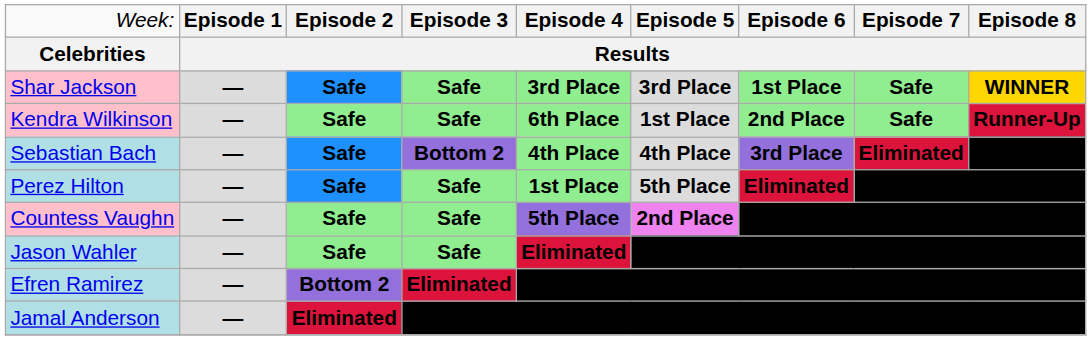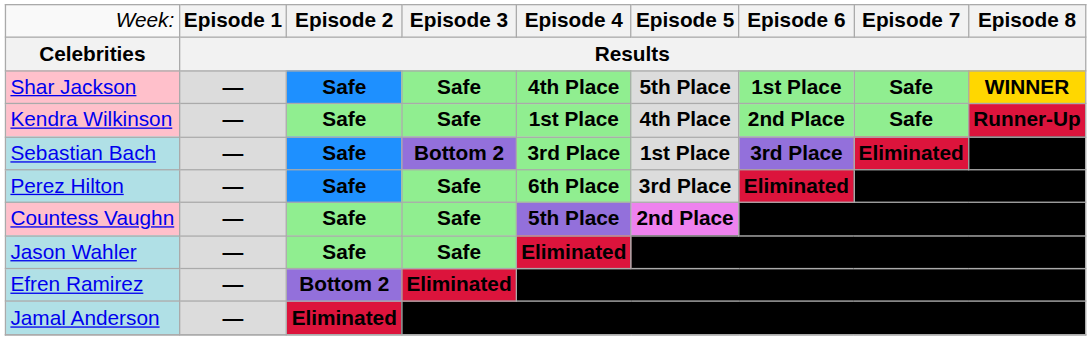 <table class="wikitable" style="margin:1em auto;">
 <tr>
 <td align="right"><em>Week:</em></td>
 <th>Episode 1</th>
 <th>Episode 2</th>
 <th>Episode 3</th>
 <th>Episode 4</th>
 <th>Episode 5</th>
 <th>Episode 6</th>
 <th>Episode 7</th>
 <th>Episode 8</th>
 </tr>
 <tr>
 <th>Celebrities</th>
 <th colspan="9" align="center">Results</th>
 </tr>
 <tr>
 <td bgcolor="pink"><a href='#'>Shar Jackson</a></td>
 <td bgcolor="Gainsboro" align="center"><strong>—</strong></td>
 <td bgcolor="DodgerBlue" align="center"><strong>Safe</strong></td>
 <td bgcolor="LightGreen" align="center"><strong>Safe</strong></td>
-<td bgcolor="LightGreen" align="center"><strong>3rd Place</strong></td>
-<td bgcolor="Gainsboro" align="center"><strong>3rd Place</strong></td>
+<td bgcolor="LightGreen" align="center"><strong>4th Place</strong></td>
+<td bgcolor="Gainsboro" align="center"><strong>5th Place</strong></td>
 <td bgcolor="LightGreen" align="center"><strong>1st Place</strong></td>
 <td bgcolor="LightGreen" align="center"><strong>Safe</strong></td>
 <td bgcolor="Gold" align="center"><strong>WINNER</strong></td>
 </tr>
 <tr>
 <td bgcolor="pink"><a href='#'>Kendra Wilkinson</a></td>
 <td bgcolor="Gainsboro" align="center"><strong>—</strong></td>
 <td bgcolor="LightGreen" align="center"><strong>Safe</strong></td>
 <td bgcolor="LightGreen" align="center"><strong>Safe</strong></td>
-<td bgcolor="LightGreen" align="center"><strong>6th Place</strong></td>
-<td bgcolor="Gainsboro" align="center"><strong>1st Place</strong></td>
+<td bgcolor="LightGreen" align="center"><strong>1st Place</strong></td>
+<td bgcolor="Gainsboro" align="center"><strong>4th Place</strong></td>
 <td bgcolor="LightGreen" align="center"><strong>2nd Place</strong></td>
 <td bgcolor="LightGreen" align="center"><strong>Safe</strong></td>
 <td bgcolor="Crimson" align="center"><strong>Runner-Up</strong></td>
 </tr>
 <tr>
 <td bgcolor="PowderBlue"><a href='#'>Sebastian Bach</a></td>
 <td bgcolor="Gainsboro" align="center"><strong>—</strong></td>
 <td bgcolor="DodgerBlue" align="center"><strong>Safe</strong></td>
 <td bgcolor="MediumPurple" align="center"><strong>Bottom 2</strong></td>
-<td bgcolor="LightGreen" align="center"><strong>4th Place</strong></td>
-<td bgcolor="Gainsboro" align="center"><strong>4th Place</strong></td>
+<td bgcolor="LightGreen" align="center"><strong>3rd Place</strong></td>
+<td bgcolor="Gainsboro" align="center"><strong>1st Place</strong></td>
 <td bgcolor="MediumPurple" align="center"><strong>3rd Place</strong></td>
 <td bgcolor="Crimson" align="center"><strong>Eliminated</strong></td>
 <td colspan="1" bgcolor="000000"></td>
 </tr>
 <tr>
 <td bgcolor="PowderBlue"><a href='#'>Perez Hilton</a></td>
 <td bgcolor="Gainsboro" align="center"><strong>—</strong></td>
 <td bgcolor="DodgerBlue" align="center"><strong>Safe</strong></td>
 <td bgcolor="LightGreen" align="center"><strong>Safe</strong></td>
-<td bgcolor="LightGreen" align="center"><strong>1st Place</strong></td>
-<td bgcolor="Gainsboro" align="center"><strong>5th Place</strong></td>
+<td bgcolor="LightGreen" align="center"><strong>6th Place</strong></td>
+<td bgcolor="Gainsboro" align="center"><strong>3rd Place</strong></td>
 <td bgcolor="Crimson" align="center"><strong>Eliminated</strong></td>
 <td colspan="2" bgcolor="000000"></td>
 </tr>
 <tr>
 <td bgcolor="pink"><a href='#'>Countess Vaughn</a></td>
 <td bgcolor="Gainsboro" align="center"><strong>—</strong></td>
 <td bgcolor="LightGreen" align="center"><strong>Safe</strong></td>
 <td bgcolor="Lightgreen" align="center"><strong>Safe</strong></td>
 <td bgcolor="MediumPurple" align="center"><strong>5th Place</strong></td>
 <td bgcolor="Violet" align="center"><strong>2nd Place</strong></td>
 <td colspan="3" bgcolor="000000"></td>
 </tr>
 <tr>
 <td bgcolor="PowderBlue"><a href='#'>Jason Wahler</a></td>
 <td bgcolor="Gainsboro" align="center"><strong>—</strong></td>
 <td bgcolor="LightGreen" align="center"><strong>Safe</strong></td>
 <td bgcolor="LightGreen" align="center"><strong>Safe</strong></td>
 <td bgcolor="Crimson" align="center"><strong>Eliminated</strong></td>
 <td colspan="4" bgcolor="000000"></td>
 </tr>
 <tr>
 <td bgcolor="PowderBlue"><a href='#'>Efren Ramirez</a></td>
 <td bgcolor="Gainsboro" align="center"><strong>—</strong></td>
 <td bgcolor="MediumPurple" align="center"><strong>Bottom 2</strong></td>
 <td bgcolor="Crimson" align="center"><strong>Eliminated</strong></td>
 <td colspan="5" bgcolor="000000"></td>
 </tr>
 <tr>
 <td bgcolor="PowderBlue"><a href='#'>Jamal Anderson</a></td>
 <td bgcolor="Gainsboro" align="center"><strong>—</strong></td>
 <td bgcolor="Crimson" align="center"><strong>Eliminated</strong></td>
 <td colspan="6" bgcolor="000000"></td>
 </tr>
 <tr>
 </tr>
 </table>
